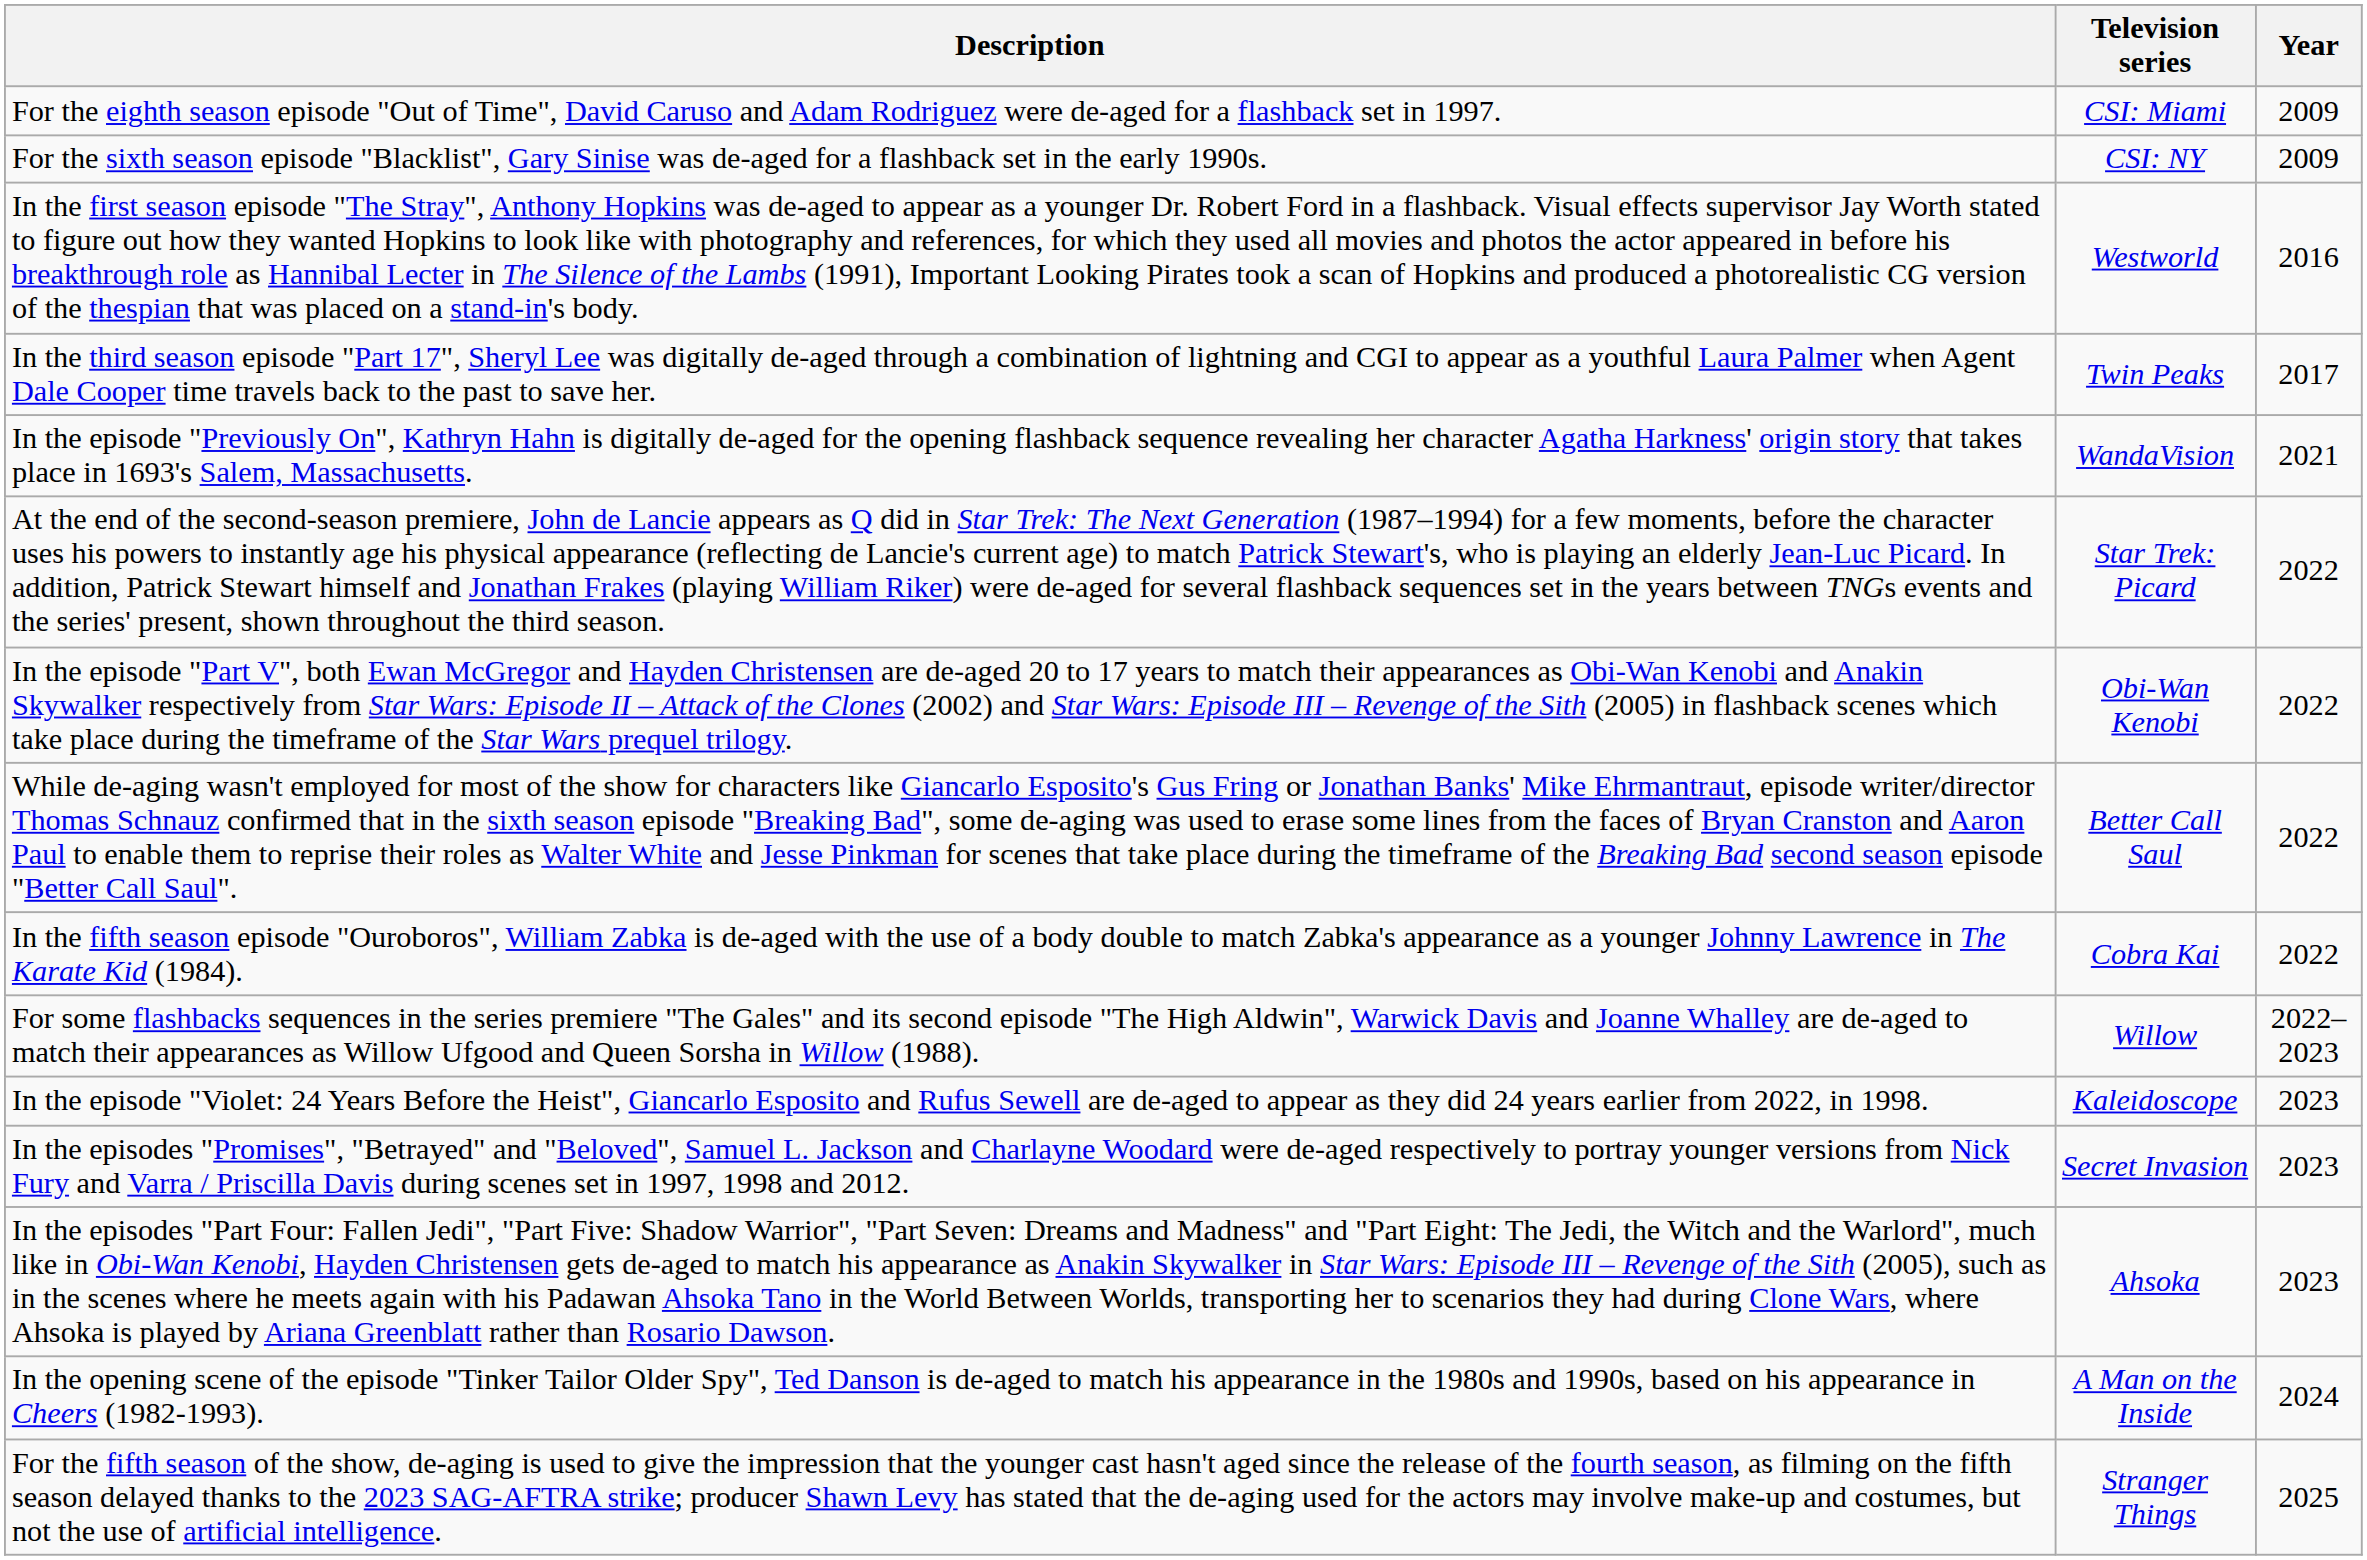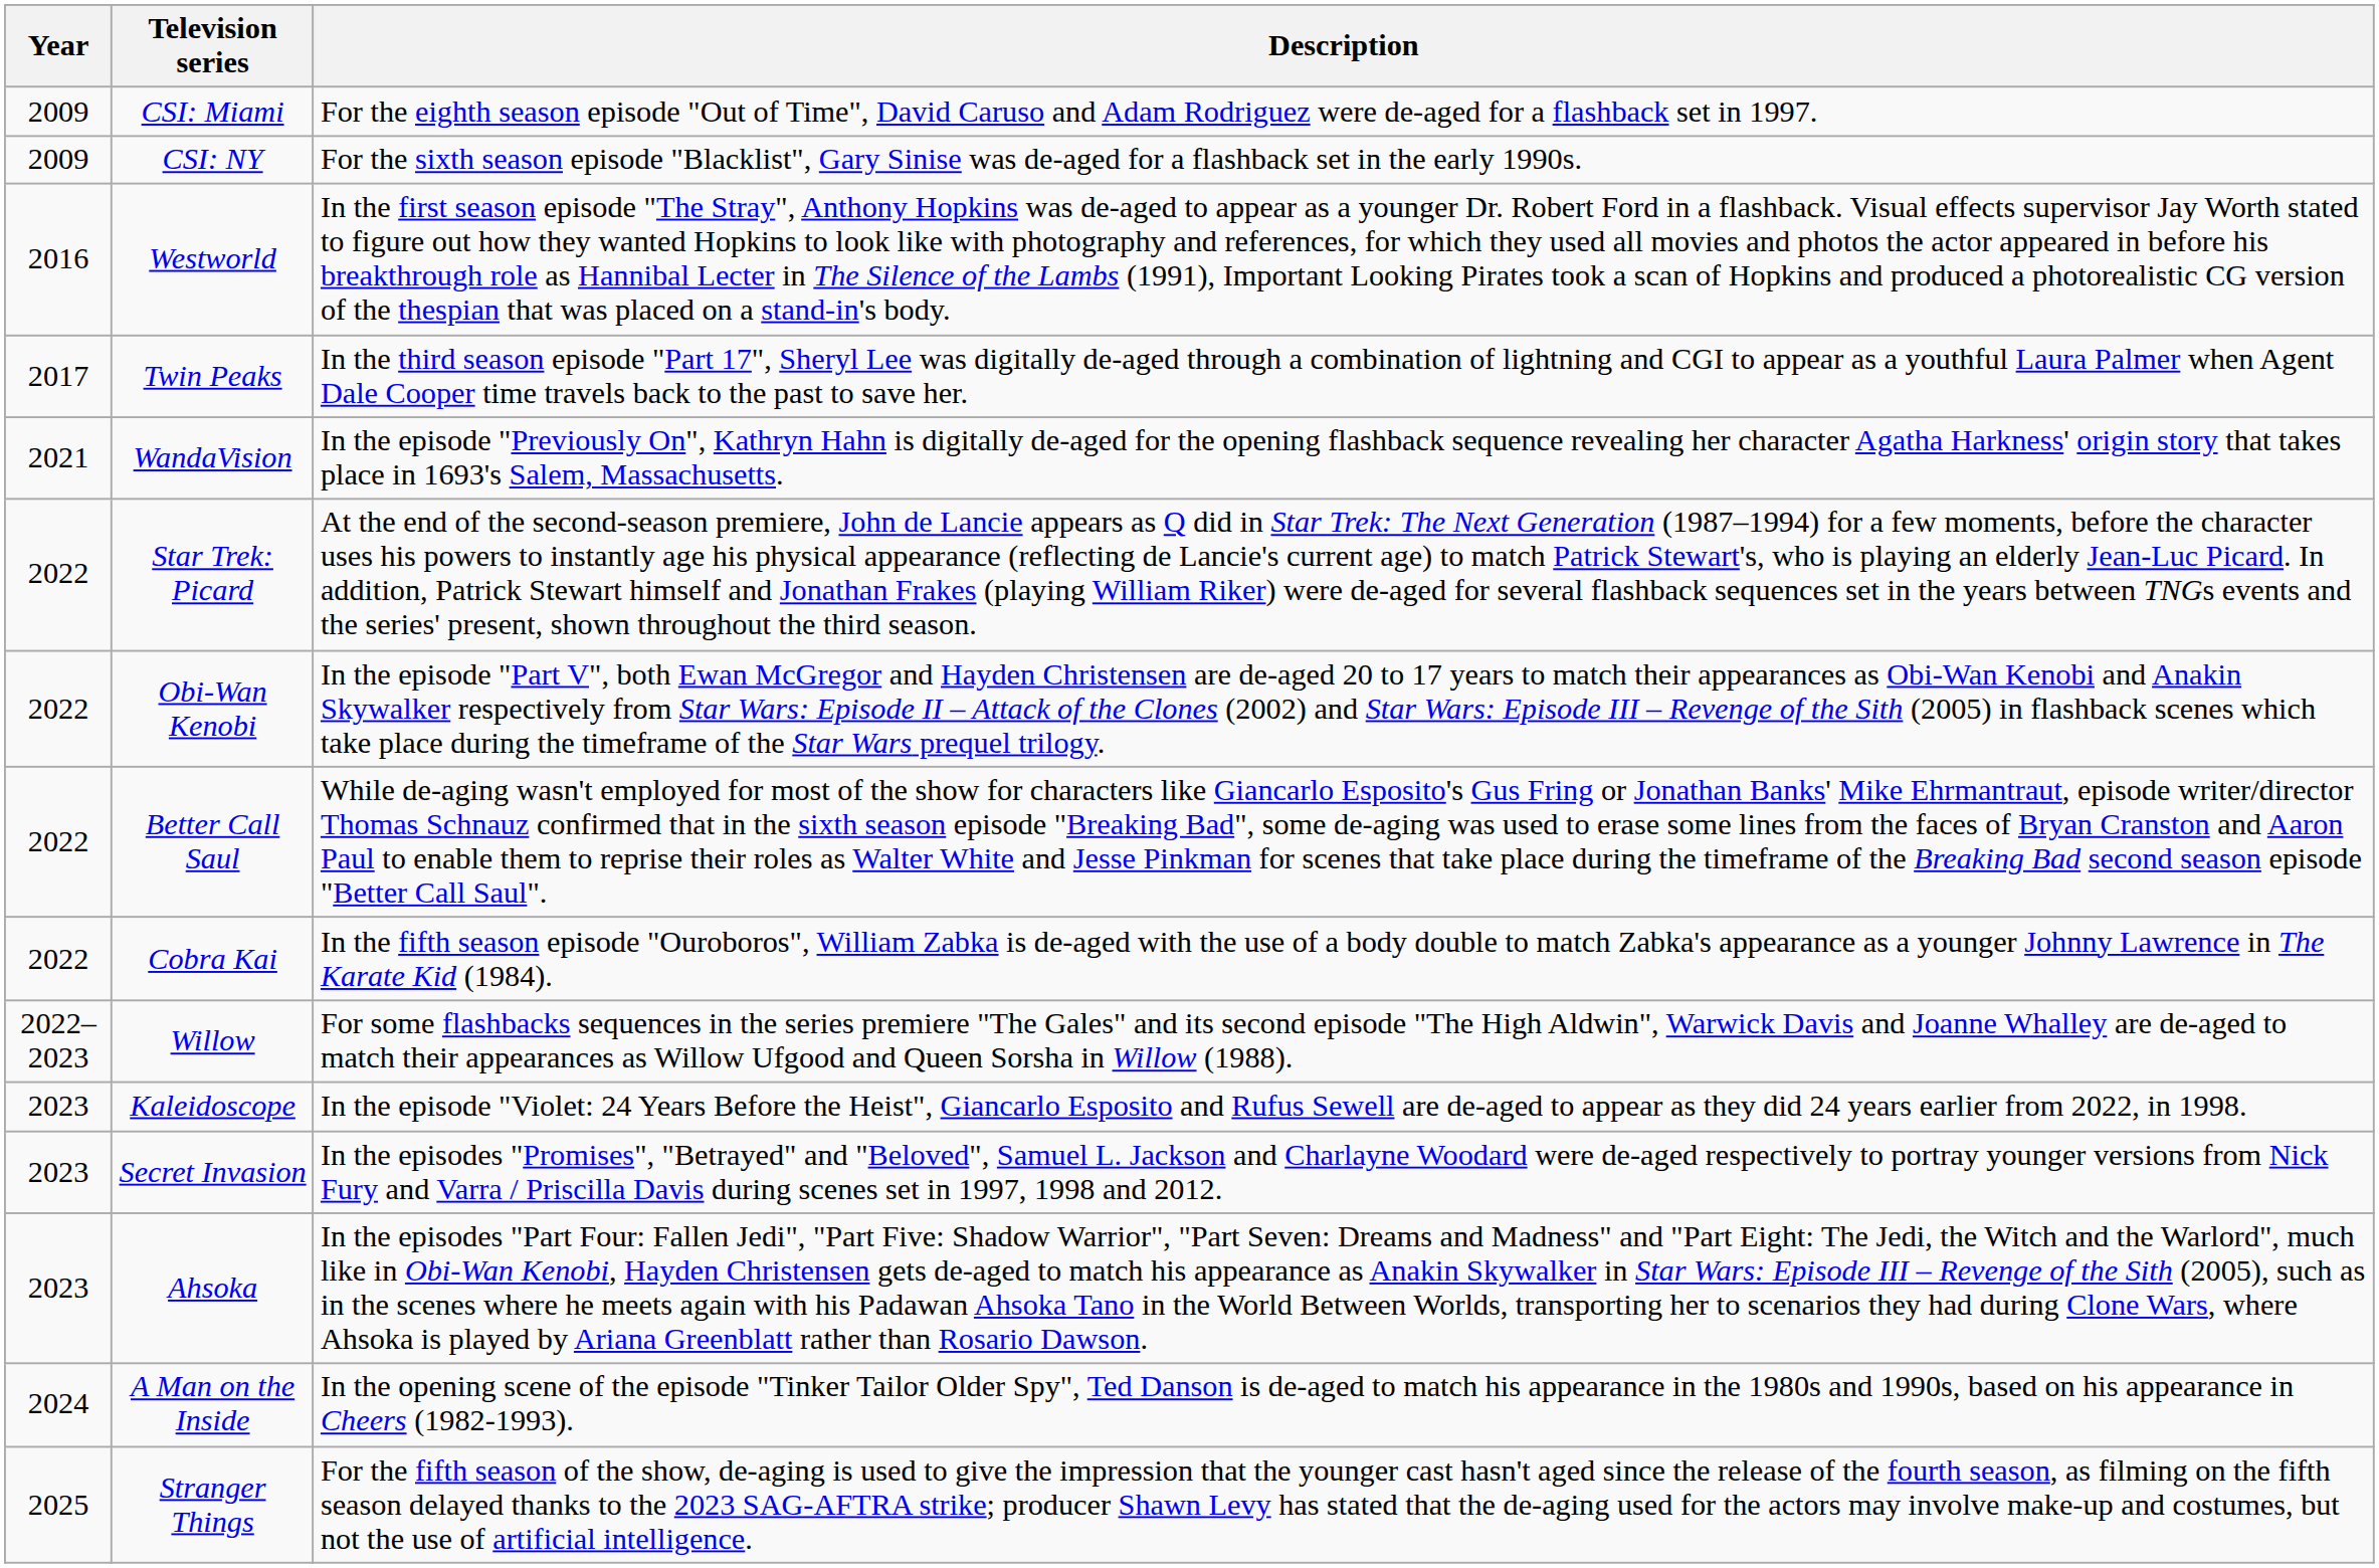 <table class="wikitable sortable">
 <tr>
+<th scope="col">Year</th>
+<th scope="col">Television series</th>
 <th scope="col" class="unsortable" style="white-space:nowrap">Description</th>
-<th scope="col">Television series</th>
-<th scope="col">Year</th>
 </tr>
 <tr>
+<td align="center">2009</td>
+<td align="center"><em><a href='#'>CSI: Miami</a></em></td>
 <td>For the <a href='#'>eighth season</a> episode "Out of Time", <a href='#'>David Caruso</a> and <a href='#'>Adam Rodriguez</a> were de-aged for a <a href='#'>flashback</a> set in 1997.</td>
-<td align="center"><em><a href='#'>CSI: Miami</a></em></td>
-<td align="center">2009</td>
 </tr>
 <tr>
+<td align="center">2009</td>
+<td align="center"><em><a href='#'>CSI: NY</a></em></td>
 <td>For the <a href='#'>sixth season</a> episode "Blacklist", <a href='#'>Gary Sinise</a> was de-aged for a flashback set in the early 1990s.</td>
-<td align="center"><em><a href='#'>CSI: NY</a></em></td>
-<td align="center">2009</td>
 </tr>
 <tr>
+<td align="center">2016</td>
+<td align="center"><em><a href='#'>Westworld</a></em></td>
 <td>In the <a href='#'>first season</a> episode "<a href='#'>The Stray</a>", <a href='#'>Anthony Hopkins</a> was de-aged to appear as a younger Dr. Robert Ford in a flashback. Visual effects supervisor Jay Worth stated to figure out how they wanted Hopkins to look like with photography and references, for which they used all movies and photos the actor appeared in before his <a href='#'>breakthrough role</a> as <a href='#'>Hannibal Lecter</a> in <em><a href='#'>The Silence of the Lambs</a></em> (1991), Important Looking Pirates took a scan of Hopkins and produced a photorealistic CG version of the <a href='#'>thespian</a> that was placed on a <a href='#'>stand-in</a>'s body.</td>
-<td align="center"><em><a href='#'>Westworld</a></em></td>
-<td align="center">2016</td>
 </tr>
 <tr>
+<td align="center">2017</td>
+<td align="center"><em><a href='#'>Twin Peaks</a></em></td>
 <td>In the <a href='#'>third season</a> episode "<a href='#'>Part 17</a>", <a href='#'>Sheryl Lee</a> was digitally de-aged through a combination of lightning and CGI to appear as a youthful <a href='#'>Laura Palmer</a> when Agent <a href='#'>Dale Cooper</a> time travels back to the past to save her.</td>
-<td align="center"><em><a href='#'>Twin Peaks</a></em></td>
-<td align="center">2017</td>
 </tr>
 <tr>
+<td align="center">2021</td>
+<td align="center"><em><a href='#'>WandaVision</a></em></td>
 <td>In the episode "<a href='#'>Previously On</a>", <a href='#'>Kathryn Hahn</a> is digitally de-aged for the opening flashback sequence revealing her character <a href='#'>Agatha Harkness</a>' <a href='#'>origin story</a> that takes place in 1693's <a href='#'>Salem, Massachusetts</a>.</td>
-<td align="center"><em><a href='#'>WandaVision</a></em></td>
-<td align="center">2021</td>
 </tr>
 <tr>
+<td align="center">2022</td>
+<td align="center"><em><a href='#'>Star Trek: Picard</a></em></td>
 <td>At the end of the second-season premiere, <a href='#'>John de Lancie</a> appears as <a href='#'>Q</a> did in <em><a href='#'>Star Trek: The Next Generation</a></em> (1987–1994) for a few moments, before the character uses his powers to instantly age his physical appearance (reflecting de Lancie's current age) to match <a href='#'>Patrick Stewart</a>'s, who is playing an elderly <a href='#'>Jean-Luc Picard</a>. In addition, Patrick Stewart himself and <a href='#'>Jonathan Frakes</a> (playing <a href='#'>William Riker</a>) were de-aged for several flashback sequences set in the years between <em>TNG</em>s events and the series' present, shown throughout the third season.</td>
-<td align="center"><em><a href='#'>Star Trek: Picard</a></em></td>
-<td align="center">2022</td>
 </tr>
 <tr>
+<td align="center">2022</td>
+<td align="center"><em><a href='#'>Obi-Wan Kenobi</a></em></td>
 <td>In the episode "<a href='#'>Part V</a>", both <a href='#'>Ewan McGregor</a> and <a href='#'>Hayden Christensen</a> are de-aged 20 to 17 years to match their appearances as <a href='#'>Obi-Wan Kenobi</a> and <a href='#'>Anakin Skywalker</a> respectively from <em><a href='#'>Star Wars: Episode II – Attack of the Clones</a></em> (2002) and <em><a href='#'>Star Wars: Episode III – Revenge of the Sith</a></em> (2005) in flashback scenes which take place during the timeframe of the <a href='#'><em>Star Wars</em> prequel trilogy</a>.</td>
-<td align="center"><em><a href='#'>Obi-Wan Kenobi</a></em></td>
-<td align="center">2022</td>
 </tr>
 <tr>
+<td align="center">2022</td>
+<td align="center"><em><a href='#'>Better Call Saul</a></em></td>
 <td>While de-aging wasn't employed for most of the show for characters like <a href='#'>Giancarlo Esposito</a>'s <a href='#'>Gus Fring</a> or <a href='#'>Jonathan Banks</a>' <a href='#'>Mike Ehrmantraut</a>, episode writer/director <a href='#'>Thomas Schnauz</a> confirmed that in the <a href='#'>sixth season</a> episode "<a href='#'>Breaking Bad</a>", some de-aging was used to erase some lines from the faces of <a href='#'>Bryan Cranston</a> and <a href='#'>Aaron Paul</a> to enable them to reprise their roles as <a href='#'>Walter White</a> and <a href='#'>Jesse Pinkman</a> for scenes that take place during the timeframe of the <em><a href='#'>Breaking Bad</a></em> <a href='#'>second season</a> episode "<a href='#'>Better Call Saul</a>".</td>
-<td align="center"><em><a href='#'>Better Call Saul</a></em></td>
-<td align="center">2022</td>
 </tr>
 <tr>
+<td align="center">2022</td>
+<td align="center"><em><a href='#'>Cobra Kai</a></em></td>
 <td>In the <a href='#'>fifth season</a> episode "Ouroboros", <a href='#'>William Zabka</a> is de-aged with the use of a body double to match Zabka's appearance as a younger <a href='#'>Johnny Lawrence</a> in <em><a href='#'>The Karate Kid</a></em> (1984).</td>
-<td align="center"><em><a href='#'>Cobra Kai</a></em></td>
-<td align="center">2022</td>
 </tr>
 <tr>
+<td align="center">2022–2023</td>
+<td align="center"><em><a href='#'>Willow</a></em></td>
 <td>For some <a href='#'>flashbacks</a> sequences in the series premiere "The Gales" and its second episode "The High Aldwin", <a href='#'>Warwick Davis</a> and <a href='#'>Joanne Whalley</a> are de-aged to match their appearances as Willow Ufgood and Queen Sorsha in <em><a href='#'>Willow</a></em> (1988).</td>
-<td align="center"><em><a href='#'>Willow</a></em></td>
-<td align="center">2022–2023</td>
 </tr>
 <tr>
+<td align="center">2023</td>
+<td align="center"><em><a href='#'>Kaleidoscope</a></em></td>
 <td>In the episode "Violet: 24 Years Before the Heist", <a href='#'>Giancarlo Esposito</a> and <a href='#'>Rufus Sewell</a> are de-aged to appear as they did 24 years earlier from 2022, in 1998.</td>
-<td align="center"><em><a href='#'>Kaleidoscope</a></em></td>
-<td align="center">2023</td>
 </tr>
 <tr>
+<td align="center">2023</td>
+<td align="center"><em><a href='#'>Secret Invasion</a></em></td>
 <td>In the episodes "<a href='#'>Promises</a>", "Betrayed" and "<a href='#'>Beloved</a>", <a href='#'>Samuel L. Jackson</a> and <a href='#'>Charlayne Woodard</a> were de-aged respectively to portray younger versions from <a href='#'>Nick Fury</a> and <a href='#'>Varra / Priscilla Davis</a> during scenes set in 1997, 1998 and 2012.</td>
-<td align="center"><em><a href='#'>Secret Invasion</a></em></td>
-<td align="center">2023</td>
 </tr>
 <tr>
+<td align="center">2023</td>
+<td align="center"><em><a href='#'>Ahsoka</a></em></td>
 <td>In the episodes "Part Four: Fallen Jedi", "Part Five: Shadow Warrior", "Part Seven: Dreams and Madness" and "Part Eight: The Jedi, the Witch and the Warlord", much like in <em><a href='#'>Obi-Wan Kenobi</a></em>, <a href='#'>Hayden Christensen</a> gets de-aged to match his appearance as <a href='#'>Anakin Skywalker</a> in <em><a href='#'>Star Wars: Episode III – Revenge of the Sith</a></em> (2005), such as in the scenes where he meets again with his Padawan <a href='#'>Ahsoka Tano</a> in the World Between Worlds, transporting her to scenarios they had during <a href='#'>Clone Wars</a>, where Ahsoka is played by <a href='#'>Ariana Greenblatt</a> rather than <a href='#'>Rosario Dawson</a>.</td>
-<td align="center"><em><a href='#'>Ahsoka</a></em></td>
-<td align="center">2023</td>
 </tr>
 <tr>
+<td align="center">2024</td>
+<td align="center"><em><a href='#'>A Man on the Inside</a></em></td>
 <td>In the opening scene of the episode "Tinker Tailor Older Spy", <a href='#'>Ted Danson</a> is de-aged to match his appearance in the 1980s and 1990s, based on his appearance in <em><a href='#'>Cheers</a></em> (1982-1993).</td>
-<td align="center"><em><a href='#'>A Man on the Inside</a></em></td>
-<td align="center">2024</td>
 </tr>
 <tr>
+<td align="center">2025</td>
+<td align="center"><em><a href='#'>Stranger Things</a></em></td>
 <td>For the <a href='#'>fifth season</a> of the show, de-aging is used to give the impression that the younger cast hasn't aged since the release of the <a href='#'>fourth season</a>, as filming on the fifth season delayed thanks to the <a href='#'>2023 SAG-AFTRA strike</a>; producer <a href='#'>Shawn Levy</a> has stated that the de-aging used for the actors may involve make-up and costumes, but not the use of <a href='#'>artificial intelligence</a>.</td>
-<td align="center"><em><a href='#'>Stranger Things</a></em></td>
-<td align="center">2025</td>
 </tr>
 </table>
